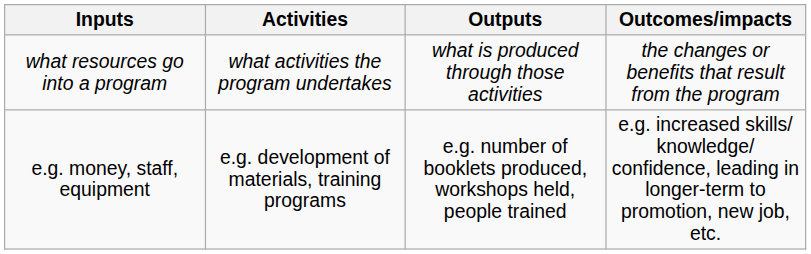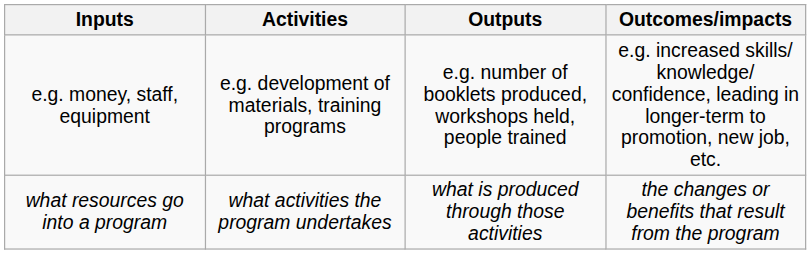 <table class="wikitable"  style="width: 75%">
 <tr>
 <th style="width: 25%;">Inputs</th>
 <th style="width: 25%;">Activities</th>
 <th style="width: 25%;">Outputs</th>
 <th style="width: 25%;">Outcomes/impacts</th>
 </tr>
 <tr>
+<td align="center">e.g. money, staff, equipment</td>
+<td align="center">e.g. development of materials, training programs</td>
+<td align="center">e.g. number of booklets produced, workshops held, people trained</td>
+<td align="center">e.g. increased skills/ knowledge/ confidence, leading in longer-term to promotion, new job, etc.</td>
+</tr>
+<tr>
 <td align="center"><em>what resources go into a program</em></td>
 <td align="center"><em>what activities the program undertakes</em></td>
 <td align="center"><em>what is produced through those activities</em></td>
 <td align="center"><em>the changes or benefits that result from the program</em></td>
 </tr>
-<tr>
-<td align="center">e.g. money, staff, equipment</td>
-<td align="center">e.g. development of materials, training programs</td>
-<td align="center">e.g. number of booklets produced, workshops held, people trained</td>
-<td align="center">e.g. increased skills/ knowledge/ confidence, leading in longer-term to promotion, new job, etc.</td>
-</tr>
 </table>
